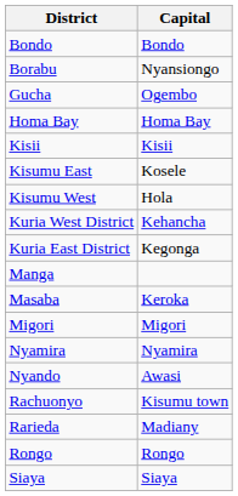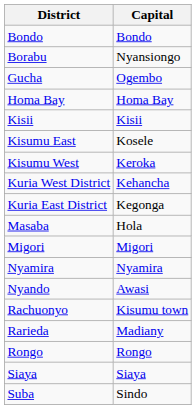 <table class="wikitable">
 <tr>
 <th>District</th>
 <th>Capital</th>
 </tr>
 <tr>
 <td><a href='#'>Bondo</a></td>
 <td><a href='#'>Bondo</a></td>
 </tr>
 <tr>
 <td><a href='#'>Borabu</a></td>
 <td>Nyansiongo</td>
 </tr>
 <tr>
 <td><a href='#'>Gucha</a></td>
 <td><a href='#'>Ogembo</a></td>
 </tr>
 <tr>
 <td><a href='#'>Homa Bay</a></td>
 <td><a href='#'>Homa Bay</a></td>
 </tr>
 <tr>
 <td><a href='#'>Kisii</a></td>
 <td><a href='#'>Kisii</a></td>
 </tr>
 <tr>
 <td><a href='#'>Kisumu East</a></td>
 <td>Kosele</td>
 </tr>
 <tr>
 <td><a href='#'>Kisumu West</a></td>
-<td>Hola</td>
+<td><a href='#'>Keroka</a></td>
 </tr>
 <tr>
 <td><a href='#'>Kuria West District</a></td>
 <td><a href='#'>Kehancha</a></td>
 </tr>
 <tr>
 <td><a href='#'>Kuria East District</a></td>
 <td>Kegonga</td>
 </tr>
 <tr>
-<td><a href='#'>Manga</a></td>
-<td></td>
-</tr>
-<tr>
 <td><a href='#'>Masaba</a></td>
-<td><a href='#'>Keroka</a></td>
+<td>Hola</td>
 </tr>
 <tr>
 <td><a href='#'>Migori</a></td>
 <td><a href='#'>Migori</a></td>
 </tr>
 <tr>
 <td><a href='#'>Nyamira</a></td>
 <td><a href='#'>Nyamira</a></td>
 </tr>
 <tr>
 <td><a href='#'>Nyando</a></td>
 <td><a href='#'>Awasi</a></td>
 </tr>
 <tr>
 <td><a href='#'>Rachuonyo</a></td>
 <td><a href='#'>Kisumu town</a></td>
 </tr>
 <tr>
 <td><a href='#'>Rarieda</a></td>
 <td><a href='#'>Madiany</a></td>
 </tr>
 <tr>
 <td><a href='#'>Rongo</a></td>
 <td><a href='#'>Rongo</a></td>
 </tr>
 <tr>
 <td><a href='#'>Siaya</a></td>
 <td><a href='#'>Siaya</a></td>
 </tr>
+<tr>
+<td><a href='#'>Suba</a></td>
+<td>Sindo</td>
+</tr>
 </table>
